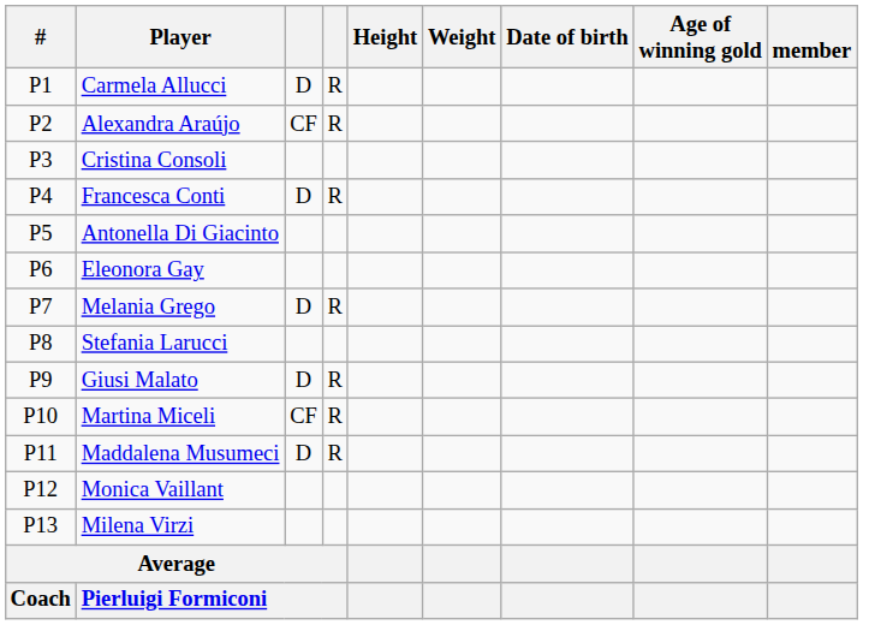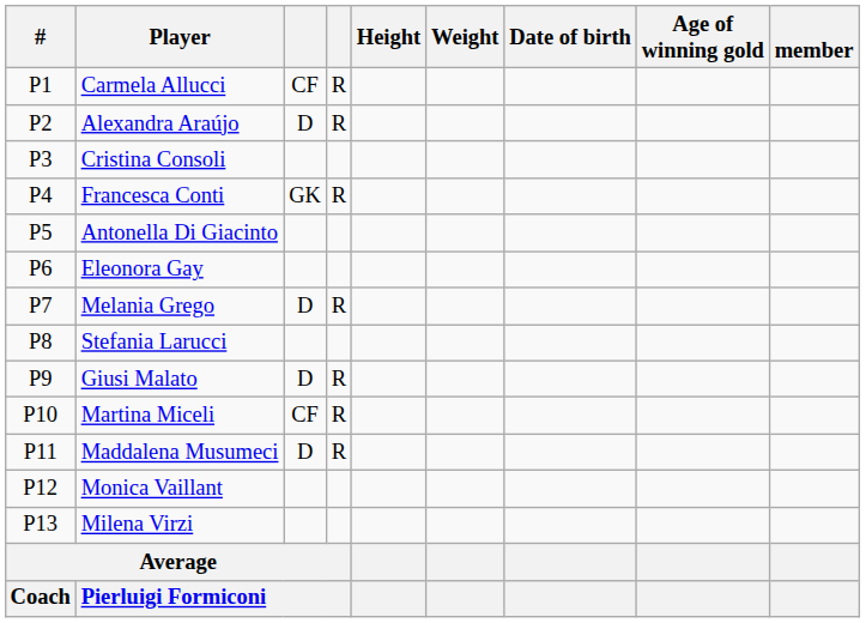 <table class="wikitable sortable" style="text-align: center; font-size: 85%; margin-left: 1em;">
 <tr>
 <th>#</th>
 <th>Player</th>
 <th></th>
 <th></th>
 <th>Height</th>
 <th>Weight</th>
 <th>Date of birth</th>
 <th>Age of<br>winning gold</th>
 <th><br>member</th>
 </tr>
 <tr>
 <td>P1</td>
 <td style="text-align: left;" data-sort-value="Allucci, Carmela"><a href='#'>Carmela Allucci</a></td>
-<td>D</td>
+<td>CF</td>
 <td>R</td>
 <td style="text-align: left;"></td>
 <td style="text-align: right;"></td>
 <td style="text-align: right;"></td>
 <td style="text-align: left;"></td>
 <td></td>
 </tr>
 <tr>
 <td>P2</td>
 <td style="text-align: left;" data-sort-value="Araújo, Alexandra"><a href='#'>Alexandra Araújo</a></td>
-<td>CF</td>
+<td>D</td>
 <td>R</td>
 <td style="text-align: left;"></td>
 <td style="text-align: right;"></td>
 <td style="text-align: right;"></td>
 <td style="text-align: left;"></td>
 <td></td>
 </tr>
 <tr>
 <td>P3</td>
 <td style="text-align: left;" data-sort-value="Consoli, Cristina"><a href='#'>Cristina Consoli</a></td>
 <td></td>
 <td></td>
 <td style="text-align: left;"></td>
 <td style="text-align: right;"></td>
 <td style="text-align: right;"></td>
 <td style="text-align: left;"></td>
 <td></td>
 </tr>
 <tr>
 <td>P4</td>
 <td style="text-align: left;" data-sort-value="Conti, Francesca"><a href='#'>Francesca Conti</a></td>
-<td>D</td>
+<td>GK</td>
 <td>R</td>
 <td style="text-align: left;"></td>
 <td style="text-align: right;"></td>
 <td style="text-align: right;"></td>
 <td style="text-align: left;"></td>
 <td></td>
 </tr>
 <tr>
 <td>P5</td>
 <td style="text-align: left;" data-sort-value="Di Giacinto, Antonella"><a href='#'>Antonella Di Giacinto</a></td>
 <td></td>
 <td></td>
 <td style="text-align: left;"></td>
 <td style="text-align: right;"></td>
 <td style="text-align: right;"></td>
 <td style="text-align: left;"></td>
 <td></td>
 </tr>
 <tr>
 <td>P6</td>
 <td style="text-align: left;" data-sort-value="Gay, Eleonora"><a href='#'>Eleonora Gay</a></td>
 <td></td>
 <td></td>
 <td style="text-align: left;"></td>
 <td style="text-align: right;"></td>
 <td style="text-align: right;"></td>
 <td style="text-align: left;"></td>
 <td></td>
 </tr>
 <tr>
 <td>P7</td>
 <td style="text-align: left;" data-sort-value="Grego, Melania"><a href='#'>Melania Grego</a></td>
 <td>D</td>
 <td>R</td>
 <td style="text-align: left;"></td>
 <td style="text-align: right;"></td>
 <td style="text-align: right;"></td>
 <td style="text-align: left;"></td>
 <td></td>
 </tr>
 <tr>
 <td>P8</td>
 <td style="text-align: left;" data-sort-value="Larucci, Stefania"><a href='#'>Stefania Larucci</a></td>
 <td></td>
 <td></td>
 <td style="text-align: left;"></td>
 <td style="text-align: right;"></td>
 <td style="text-align: right;"></td>
 <td style="text-align: left;"></td>
 <td></td>
 </tr>
 <tr>
 <td>P9</td>
 <td style="text-align: left;" data-sort-value="Malato, Giusi"><a href='#'>Giusi Malato</a></td>
 <td>D</td>
 <td>R</td>
 <td style="text-align: left;"></td>
 <td style="text-align: right;"></td>
 <td style="text-align: right;"></td>
 <td style="text-align: left;"></td>
 <td></td>
 </tr>
 <tr>
 <td>P10</td>
 <td style="text-align: left;" data-sort-value="Miceli, Martina"><a href='#'>Martina Miceli</a></td>
 <td>CF</td>
 <td>R</td>
 <td style="text-align: left;"></td>
 <td style="text-align: right;"></td>
 <td style="text-align: right;"></td>
 <td style="text-align: left;"></td>
 <td></td>
 </tr>
 <tr>
 <td>P11</td>
 <td style="text-align: left;" data-sort-value="Musumeci, Maddalena"><a href='#'>Maddalena Musumeci</a></td>
 <td>D</td>
 <td>R</td>
 <td style="text-align: left;"></td>
 <td style="text-align: right;"></td>
 <td style="text-align: right;"></td>
 <td style="text-align: left;"></td>
 <td></td>
 </tr>
 <tr>
 <td>P12</td>
 <td style="text-align: left;" data-sort-value="Vaillant, Monica"><a href='#'>Monica Vaillant</a></td>
 <td></td>
 <td></td>
 <td style="text-align: left;"></td>
 <td style="text-align: right;"></td>
 <td style="text-align: right;"></td>
 <td style="text-align: left;"></td>
 <td></td>
 </tr>
 <tr>
 <td>P13</td>
 <td style="text-align: left;" data-sort-value="Virzi, Milena"><a href='#'>Milena Virzi</a></td>
 <td></td>
 <td></td>
 <td style="text-align: left;"></td>
 <td style="text-align: right;"></td>
 <td style="text-align: right;"></td>
 <td style="text-align: left;"></td>
 <td></td>
 </tr>
 <tr>
 <th colspan="4">Average</th>
 <th style="text-align: left;"></th>
 <th style="text-align: right;"></th>
 <th style="text-align: right;"></th>
 <th style="text-align: left;"></th>
 <th></th>
 </tr>
 <tr>
 <th>Coach</th>
 <th colspan="3" style="text-align: left;"><a href='#'>Pierluigi Formiconi</a></th>
 <th style="text-align: left;"></th>
 <th></th>
 <th style="text-align: right;"></th>
 <th style="text-align: left;"></th>
 <th></th>
 </tr>
 </table>
